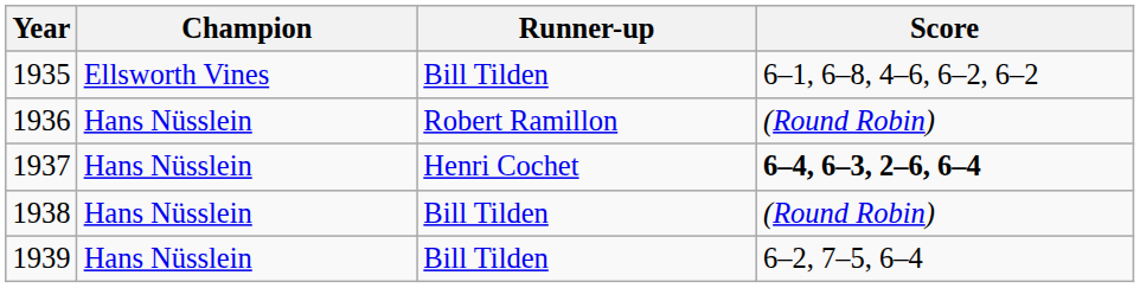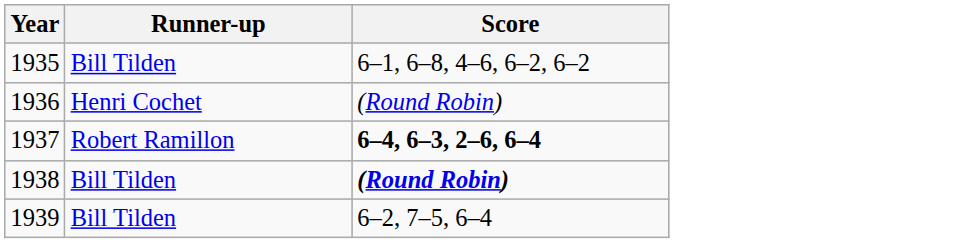 <table class="wikitable">
 <tr>
 <th>Year</th>
-<th style="width:180px">Champion</th>
 <th style="width:180px">Runner-up</th>
 <th style="width:200px">Score</th>
 </tr>
 <tr>
 <td>1935</td>
-<td> <a href='#'>Ellsworth Vines</a></td>
 <td> <a href='#'>Bill Tilden</a></td>
 <td>6–1, 6–8, 4–6, 6–2, 6–2</td>
 </tr>
 <tr>
 <td>1936</td>
-<td> <a href='#'>Hans Nüsslein</a></td>
-<td> <a href='#'>Robert Ramillon</a></td>
+<td> <a href='#'>Henri Cochet</a></td>
 <td><em>(<a href='#'>Round Robin</a>)</em></td>
 </tr>
 <tr>
 <td>1937</td>
-<td> <a href='#'>Hans Nüsslein</a></td>
-<td> <a href='#'>Henri Cochet</a></td>
+<td> <a href='#'>Robert Ramillon</a></td>
 <td><strong>6–4, 6–3, 2–6, 6–4</strong></td>
 </tr>
 <tr>
 <td>1938</td>
-<td> <a href='#'>Hans Nüsslein</a></td>
 <td> <a href='#'>Bill Tilden</a></td>
-<td><em>(<a href='#'>Round Robin</a>)</em></td>
+<td><strong><em>(<a href='#'>Round Robin</a>)</em></strong></td>
 </tr>
 <tr>
 <td>1939</td>
-<td> <a href='#'>Hans Nüsslein</a></td>
 <td> <a href='#'>Bill Tilden</a></td>
 <td>6–2, 7–5, 6–4 </td>
 </tr>
 </table>
